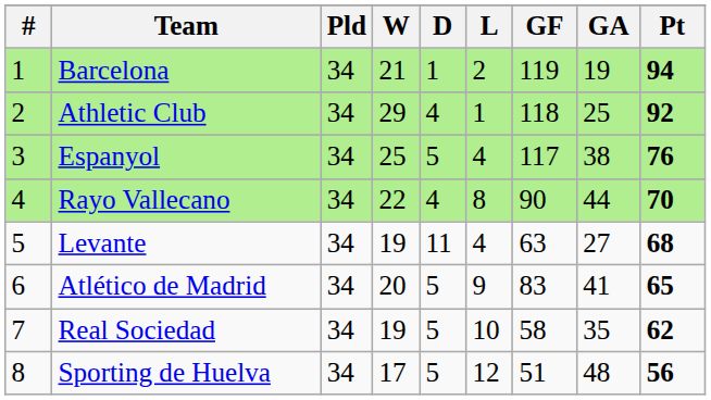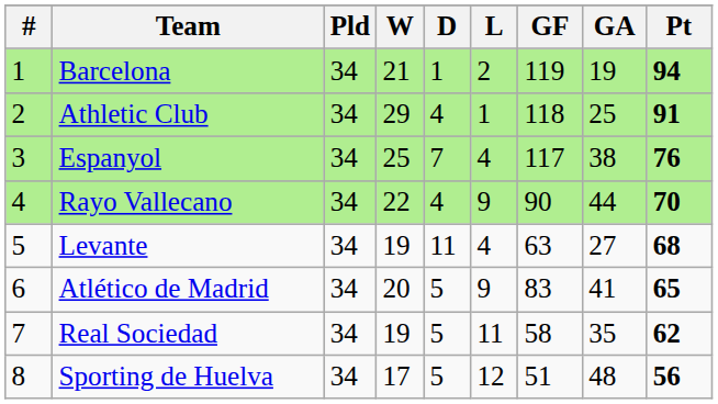 <table class=wikitable>
 <tr align=center>
 </tr>
 <tr>
 <th width=20>#</th>
 <th width=150>Team</th>
 <th width=20>Pld</th>
 <th width=20>W</th>
 <th width=20>D</th>
 <th width=20>L</th>
 <th width=30>GF</th>
 <th width=30>GA</th>
 <th width=30>Pt</th>
 </tr>
 <tr bgcolor=B0EE90>
 <td>1</td>
 <td align="left"><a href='#'>Barcelona</a></td>
 <td>34</td>
 <td>21</td>
 <td>1</td>
 <td>2</td>
 <td>119</td>
 <td>19</td>
 <td><strong>94</strong></td>
 </tr>
 <tr bgcolor=B0EE90>
 <td>2</td>
 <td align="left"><a href='#'>Athletic Club</a></td>
 <td>34</td>
 <td>29</td>
 <td>4</td>
 <td>1</td>
 <td>118</td>
 <td>25</td>
-<td><strong>92</strong></td>
+<td><strong>91</strong></td>
 </tr>
 <tr bgcolor=B0EE90>
 <td>3</td>
 <td align="left"><a href='#'>Espanyol</a></td>
 <td>34</td>
 <td>25</td>
-<td>5</td>
+<td>7</td>
 <td>4</td>
 <td>117</td>
 <td>38</td>
 <td><strong>76</strong></td>
 </tr>
 <tr bgcolor=B0EE90>
 <td>4</td>
 <td align="left"><a href='#'>Rayo Vallecano</a></td>
 <td>34</td>
 <td>22</td>
 <td>4</td>
-<td>8</td>
+<td>9</td>
 <td>90</td>
 <td>44</td>
 <td><strong>70</strong></td>
 </tr>
 <tr>
 <td>5</td>
 <td align="left"><a href='#'>Levante</a></td>
 <td>34</td>
 <td>19</td>
 <td>11</td>
 <td>4</td>
 <td>63</td>
 <td>27</td>
 <td><strong>68</strong></td>
 </tr>
 <tr>
 <td>6</td>
 <td align="left"><a href='#'>Atlético de Madrid</a></td>
 <td>34</td>
 <td>20</td>
 <td>5</td>
 <td>9</td>
 <td>83</td>
 <td>41</td>
 <td><strong>65</strong></td>
 </tr>
 <tr>
 <td>7</td>
 <td align="left"><a href='#'>Real Sociedad</a></td>
 <td>34</td>
 <td>19</td>
 <td>5</td>
-<td>10</td>
+<td>11</td>
 <td>58</td>
 <td>35</td>
 <td><strong>62</strong></td>
 </tr>
 <tr>
 <td>8</td>
 <td align="left"><a href='#'>Sporting de Huelva</a></td>
 <td>34</td>
 <td>17</td>
 <td>5</td>
 <td>12</td>
 <td>51</td>
 <td>48</td>
 <td><strong>56</strong></td>
 </tr>
 </table>
